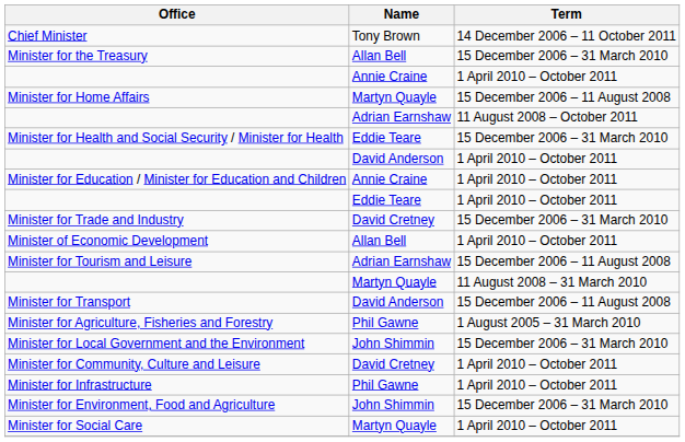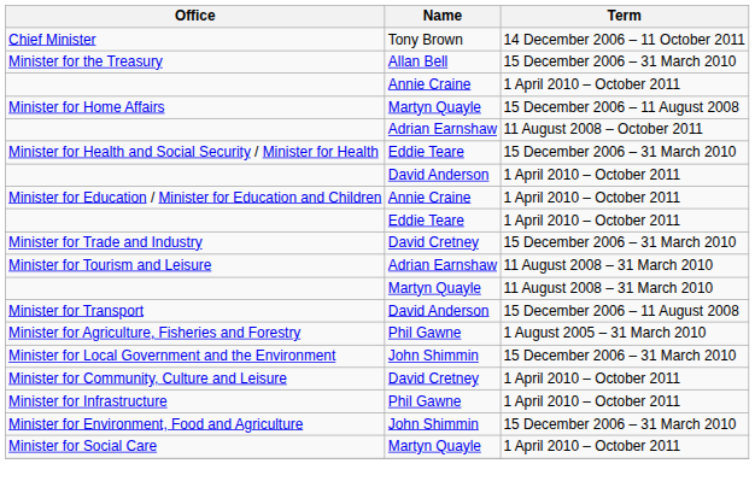 <table class="wikitable">
 <tr>
 <th>Office</th>
 <th>Name</th>
 <th>Term</th>
 </tr>
 <tr>
 <td><a href='#'>Chief Minister</a></td>
 <td>Tony Brown</td>
 <td>14 December 2006 – 11 October 2011</td>
 </tr>
 <tr>
 <td><a href='#'>Minister for the Treasury</a></td>
 <td><a href='#'>Allan Bell</a></td>
 <td>15 December 2006 – 31 March 2010</td>
 </tr>
 <tr>
 <td></td>
 <td><a href='#'>Annie Craine</a></td>
 <td>1 April 2010 – October 2011</td>
 </tr>
 <tr>
 <td><a href='#'>Minister for Home Affairs</a></td>
 <td><a href='#'>Martyn Quayle</a></td>
 <td>15 December 2006 – 11 August 2008</td>
 </tr>
 <tr>
 <td></td>
 <td><a href='#'>Adrian Earnshaw</a></td>
 <td>11 August 2008 – October 2011</td>
 </tr>
 <tr>
 <td><a href='#'>Minister for Health and Social Security</a> / <a href='#'>Minister for Health</a></td>
 <td><a href='#'>Eddie Teare</a></td>
 <td>15 December 2006 – 31 March 2010</td>
 </tr>
 <tr>
 <td></td>
 <td><a href='#'>David Anderson</a></td>
 <td>1 April 2010 – October 2011</td>
 </tr>
 <tr>
 <td><a href='#'>Minister for Education</a> / <a href='#'>Minister for Education and Children</a></td>
 <td><a href='#'>Annie Craine</a></td>
 <td>1 April 2010 – October 2011</td>
 </tr>
 <tr>
 <td></td>
 <td><a href='#'>Eddie Teare</a></td>
 <td>1 April 2010 – October 2011</td>
 </tr>
 <tr>
 <td><a href='#'>Minister for Trade and Industry</a></td>
 <td><a href='#'>David Cretney</a></td>
 <td>15 December 2006 – 31 March 2010</td>
 </tr>
 <tr>
-<td><a href='#'>Minister of Economic Development</a></td>
-<td><a href='#'>Allan Bell</a></td>
-<td>1 April 2010 – October 2011</td>
-</tr>
-<tr>
 <td><a href='#'>Minister for Tourism and Leisure</a></td>
 <td><a href='#'>Adrian Earnshaw</a></td>
-<td>15 December 2006 – 11 August 2008</td>
+<td>11 August 2008 – 31 March 2010</td>
 </tr>
 <tr>
 <td></td>
 <td><a href='#'>Martyn Quayle</a></td>
 <td>11 August 2008 – 31 March 2010</td>
 </tr>
 <tr>
 <td><a href='#'>Minister for Transport</a></td>
 <td><a href='#'>David Anderson</a></td>
 <td>15 December 2006 – 11 August 2008</td>
 </tr>
 <tr>
 <td><a href='#'>Minister for Agriculture, Fisheries and Forestry</a></td>
 <td><a href='#'>Phil Gawne</a></td>
 <td>1 August 2005 – 31 March 2010</td>
 </tr>
 <tr>
 <td><a href='#'>Minister for Local Government and the Environment</a></td>
 <td><a href='#'>John Shimmin</a></td>
 <td>15 December 2006 – 31 March 2010</td>
 </tr>
 <tr>
 <td><a href='#'>Minister for Community, Culture and Leisure</a></td>
 <td><a href='#'>David Cretney</a></td>
 <td>1 April 2010 – October 2011</td>
 </tr>
 <tr>
 <td><a href='#'>Minister for Infrastructure</a></td>
 <td><a href='#'>Phil Gawne</a></td>
 <td>1 April 2010 – October 2011</td>
 </tr>
 <tr>
 <td><a href='#'>Minister for Environment, Food and Agriculture</a></td>
 <td><a href='#'>John Shimmin</a></td>
 <td>15 December 2006 – 31 March 2010</td>
 </tr>
 <tr>
 <td><a href='#'>Minister for Social Care</a></td>
 <td><a href='#'>Martyn Quayle</a></td>
 <td>1 April 2010 – October 2011</td>
 </tr>
 <tr>
 </tr>
 </table>
